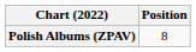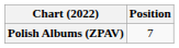 <table class="wikitable sortable plainrowheaders" style="text-align:center">
 <tr>
 <th scope="col">Chart (2022)</th>
 <th scope="col">Position</th>
 </tr>
 <tr>
 <th scope="row">Polish Albums (ZPAV)</th>
-<td>8</td>
+<td>7</td>
 </tr>
 </table>
